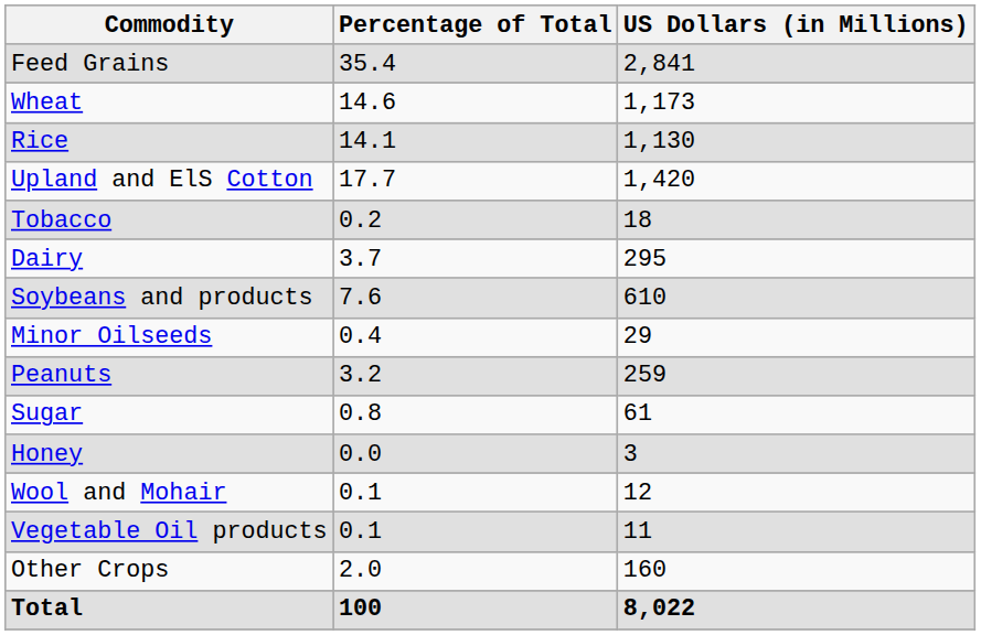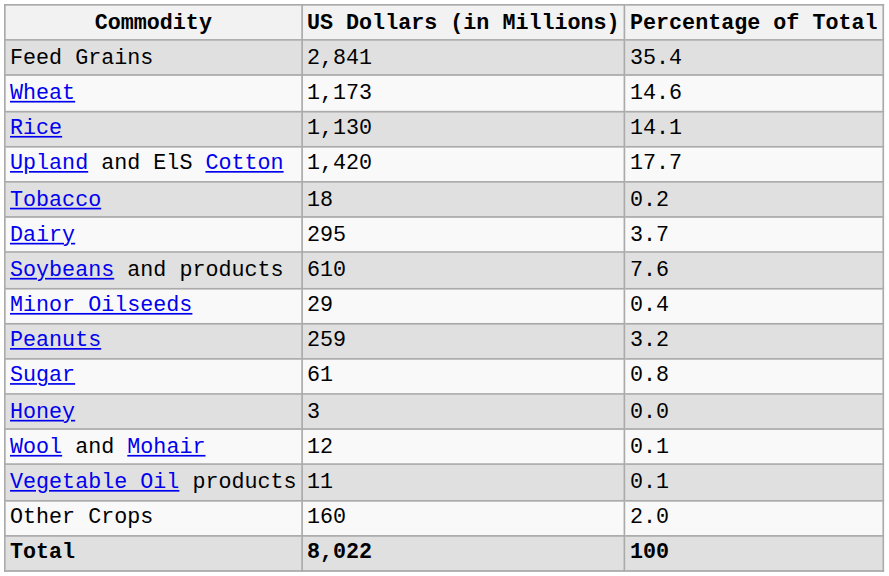 <table class="wikitable">
 <tr>
 <th>Commodity</th>
+<th>US Dollars (in Millions)</th>
 <th>Percentage of Total</th>
-<th>US Dollars (in Millions)</th>
 </tr>
 <tr bgcolor="#e0e0e0">
 <td>Feed Grains</td>
+<td>2,841</td>
 <td>35.4</td>
-<td>2,841</td>
 </tr>
 <tr>
 <td><a href='#'>Wheat</a></td>
+<td>1,173</td>
 <td>14.6</td>
-<td>1,173</td>
 </tr>
 <tr bgcolor="#e0e0e0">
 <td><a href='#'>Rice</a></td>
+<td>1,130</td>
 <td>14.1</td>
-<td>1,130</td>
 </tr>
 <tr>
 <td><a href='#'>Upland</a> and ElS <a href='#'>Cotton</a></td>
+<td>1,420</td>
 <td>17.7</td>
-<td>1,420</td>
 </tr>
 <tr bgcolor="#e0e0e0">
 <td><a href='#'>Tobacco</a></td>
+<td>18</td>
 <td>0.2</td>
-<td>18</td>
 </tr>
 <tr>
 <td><a href='#'>Dairy</a></td>
+<td>295</td>
 <td>3.7</td>
-<td>295</td>
 </tr>
 <tr bgcolor="#e0e0e0">
 <td><a href='#'>Soybeans</a> and products</td>
+<td>610</td>
 <td>7.6</td>
-<td>610</td>
 </tr>
 <tr>
 <td><a href='#'>Minor Oilseeds</a></td>
+<td>29</td>
 <td>0.4</td>
-<td>29</td>
 </tr>
 <tr bgcolor="#e0e0e0">
 <td><a href='#'>Peanuts</a></td>
+<td>259</td>
 <td>3.2</td>
-<td>259</td>
 </tr>
 <tr>
 <td><a href='#'>Sugar</a></td>
+<td>61</td>
 <td>0.8</td>
-<td>61</td>
 </tr>
 <tr bgcolor="#e0e0e0">
 <td><a href='#'>Honey</a></td>
+<td>3</td>
 <td>0.0</td>
-<td>3</td>
 </tr>
 <tr>
 <td><a href='#'>Wool</a> and <a href='#'>Mohair</a></td>
+<td>12</td>
 <td>0.1</td>
-<td>12</td>
 </tr>
 <tr bgcolor="#e0e0e0">
 <td><a href='#'>Vegetable Oil</a> products</td>
+<td>11</td>
 <td>0.1</td>
-<td>11</td>
 </tr>
 <tr>
 <td>Other Crops</td>
+<td>160</td>
 <td>2.0</td>
-<td>160</td>
 </tr>
 <tr bgcolor="#e0e0e0">
 <td><strong>Total</strong></td>
+<td><strong>8,022</strong></td>
 <td><strong>100</strong></td>
-<td><strong>8,022</strong></td>
 </tr>
 </table>
